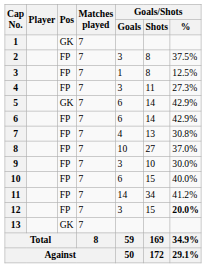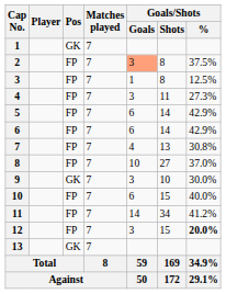 <table class="wikitable sortable sticky-header-multi defaultcenter col2left" style="font-size: 100%; margin-left: 1em;">
 <tr>
 <th scope="col" rowspan="2">Cap<br>No.</th>
 <th scope="col" rowspan="2">Player</th>
 <th scope="col" rowspan="2">Pos</th>
 <th scope="col" rowspan="2">Matches<br>played</th>
 <th scope="colgroup" colspan="3">Goals/Shots</th>
 </tr>
 <tr>
 <th scope="col">Goals</th>
 <th scope="col">Shots</th>
 <th scope="col">%</th>
 </tr>
 <tr>
 <th scope="row">1</th>
 <td></td>
 <td>GK</td>
 <td>7</td>
 <td></td>
 <td></td>
 <td></td>
 </tr>
 <tr>
 <th scope="row">2</th>
 <td></td>
 <td>FP</td>
 <td>7</td>
-<td>3</td>
+<td style="background: lightsalmon;">3</td>
 <td>8</td>
 <td>37.5%</td>
 </tr>
 <tr>
 <th scope="row">3</th>
 <td></td>
 <td>FP</td>
 <td>7</td>
 <td>1</td>
 <td>8</td>
 <td>12.5%</td>
 </tr>
 <tr>
 <th scope="row">4</th>
 <td></td>
 <td>FP</td>
 <td>7</td>
 <td>3</td>
 <td>11</td>
 <td>27.3%</td>
 </tr>
 <tr>
 <th scope="row">5</th>
 <td></td>
-<td>GK</td>
+<td>FP</td>
 <td>7</td>
 <td>6</td>
 <td>14</td>
 <td>42.9%</td>
 </tr>
 <tr>
 <th scope="row">6</th>
 <td></td>
 <td>FP</td>
 <td>7</td>
 <td>6</td>
 <td>14</td>
 <td>42.9%</td>
 </tr>
 <tr>
 <th scope="row">7</th>
 <td></td>
 <td>FP</td>
 <td>7</td>
 <td>4</td>
 <td>13</td>
 <td>30.8%</td>
 </tr>
 <tr>
 <th scope="row">8</th>
 <td></td>
 <td>FP</td>
 <td>7</td>
 <td>10</td>
 <td>27</td>
 <td>37.0%</td>
 </tr>
 <tr>
 <th scope="row">9</th>
 <td></td>
-<td>FP</td>
+<td>GK</td>
 <td>7</td>
 <td>3</td>
 <td>10</td>
 <td>30.0%</td>
 </tr>
 <tr>
 <th scope="row">10</th>
 <td></td>
 <td>FP</td>
 <td>7</td>
 <td>6</td>
 <td>15</td>
 <td>40.0%</td>
 </tr>
 <tr>
 <th scope="row">11</th>
 <td></td>
 <td>FP</td>
 <td>7</td>
 <td>14</td>
 <td>34</td>
 <td>41.2%</td>
 </tr>
 <tr>
 <th scope="row">12</th>
 <td></td>
 <td>FP</td>
 <td>7</td>
 <td>3</td>
 <td>15</td>
 <td><strong>20.0%</strong></td>
 </tr>
 <tr>
 <th scope="row">13</th>
 <td></td>
 <td>GK</td>
 <td>7</td>
 <td></td>
 <td></td>
 <td></td>
 </tr>
 <tr class="sortbottom">
 <th colspan="3">Total</th>
 <th>8</th>
 <th>59</th>
 <th>169</th>
 <th>34.9%</th>
 </tr>
 <tr class="sortbottom">
 <th colspan="4">Against</th>
 <th>50</th>
 <th>172</th>
 <th>29.1%</th>
 </tr>
 </table>
